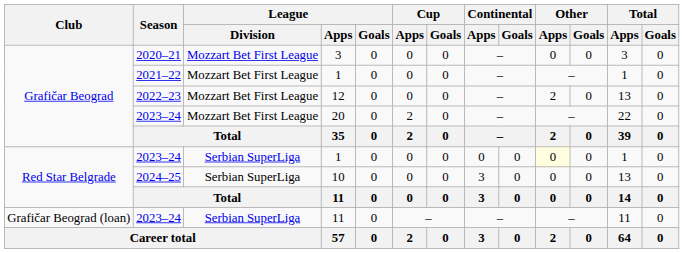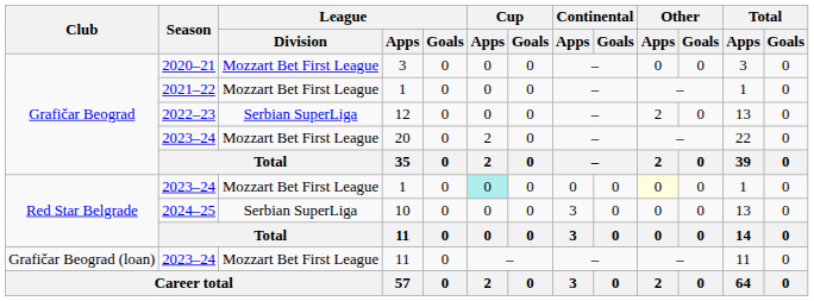 <table class="wikitable" style="text-align: center">
 <tr>
 <th rowspan="2">Club</th>
 <th rowspan="2">Season</th>
 <th colspan="3">League</th>
 <th colspan="2">Cup</th>
 <th colspan="2">Continental</th>
 <th colspan="2">Other</th>
 <th colspan="2">Total</th>
 </tr>
 <tr>
 <th>Division</th>
 <th>Apps</th>
 <th>Goals</th>
 <th>Apps</th>
 <th>Goals</th>
 <th>Apps</th>
 <th>Goals</th>
 <th>Apps</th>
 <th>Goals</th>
 <th>Apps</th>
 <th>Goals</th>
 </tr>
 <tr>
 <td rowspan="5"><a href='#'>Grafičar Beograd</a></td>
 <td><a href='#'>2020–21</a></td>
 <td><a href='#'>Mozzart Bet First League</a></td>
 <td>3</td>
 <td>0</td>
 <td>0</td>
 <td>0</td>
 <td colspan="2">–</td>
 <td>0</td>
 <td>0</td>
 <td>3</td>
 <td>0</td>
 </tr>
 <tr>
 <td><a href='#'>2021–22</a></td>
 <td>Mozzart Bet First League</td>
 <td>1</td>
 <td>0</td>
 <td>0</td>
 <td>0</td>
 <td colspan="2">–</td>
 <td colspan="2">–</td>
 <td>1</td>
 <td>0</td>
 </tr>
 <tr>
 <td><a href='#'>2022–23</a></td>
-<td>Mozzart Bet First League</td>
+<td><a href='#'>Serbian SuperLiga</a></td>
 <td>12</td>
 <td>0</td>
 <td>0</td>
 <td>0</td>
 <td colspan="2">–</td>
 <td>2</td>
 <td>0</td>
 <td>13</td>
 <td>0</td>
 </tr>
 <tr>
 <td><a href='#'>2023–24</a></td>
 <td>Mozzart Bet First League</td>
 <td>20</td>
 <td>0</td>
 <td>2</td>
 <td>0</td>
 <td colspan="2">–</td>
 <td colspan="2">–</td>
 <td>22</td>
 <td>0</td>
 </tr>
 <tr>
 <th colspan="2">Total</th>
 <th>35</th>
 <th>0</th>
 <th>2</th>
 <th>0</th>
 <th colspan="2">–</th>
 <th>2</th>
 <th>0</th>
 <th>39</th>
 <th>0</th>
 </tr>
 <tr>
 <td rowspan="3"><a href='#'>Red Star Belgrade</a></td>
 <td><a href='#'>2023–24</a></td>
-<td><a href='#'>Serbian SuperLiga</a></td>
+<td>Mozzart Bet First League</td>
 <td>1</td>
 <td>0</td>
-<td>0</td>
+<td style="background: paleturquoise;">0</td>
 <td>0</td>
 <td>0</td>
 <td>0</td>
 <td style="background: lightyellow;">0</td>
 <td>0</td>
 <td>1</td>
 <td>0</td>
 </tr>
 <tr>
 <td><a href='#'>2024–25</a></td>
 <td>Serbian SuperLiga</td>
 <td>10</td>
 <td>0</td>
 <td>0</td>
 <td>0</td>
 <td>3</td>
 <td>0</td>
 <td>0</td>
 <td>0</td>
 <td>13</td>
 <td>0</td>
 </tr>
 <tr>
 <th colspan="2">Total</th>
 <th>11</th>
 <th>0</th>
 <th>0</th>
 <th>0</th>
 <th>3</th>
 <th>0</th>
 <th>0</th>
 <th>0</th>
 <th>14</th>
 <th>0</th>
 </tr>
 <tr>
 <td>Grafičar Beograd (loan)</td>
 <td><a href='#'>2023–24</a></td>
-<td><a href='#'>Serbian SuperLiga</a></td>
+<td>Mozzart Bet First League</td>
 <td>11</td>
 <td>0</td>
 <td colspan="2">–</td>
 <td colspan="2">–</td>
 <td colspan="2">–</td>
 <td>11</td>
 <td>0</td>
 </tr>
 <tr>
 <th colspan="3"><strong>Career total</strong></th>
 <th>57</th>
 <th>0</th>
 <th>2</th>
 <th>0</th>
 <th>3</th>
 <th>0</th>
 <th>2</th>
 <th>0</th>
 <th>64</th>
 <th>0</th>
 </tr>
 </table>
